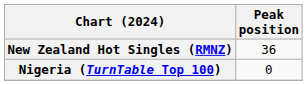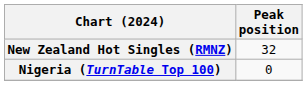 <table class="wikitable plainrowheaders sortable" style="text-align:center">
 <tr>
 <th scope="col">Chart (2024)</th>
 <th scope="col">Peak<br>position</th>
 </tr>
 <tr>
 <th scope="row">New Zealand Hot Singles (<a href='#'>RMNZ</a>)</th>
-<td>36</td>
+<td>32</td>
 </tr>
 <tr>
 <th scope="row">Nigeria (<a href='#'><em>TurnTable</em> Top 100</a>)</th>
 <td>0</td>
 </tr>
 <tr>
 </tr>
 </table>
